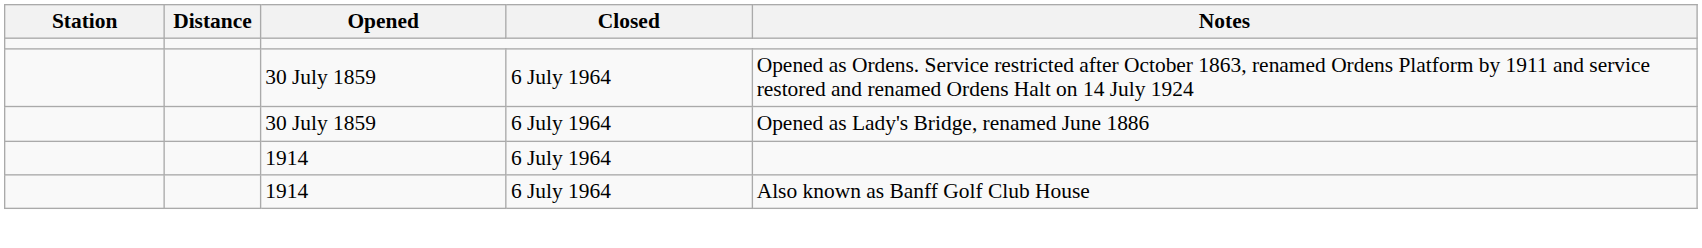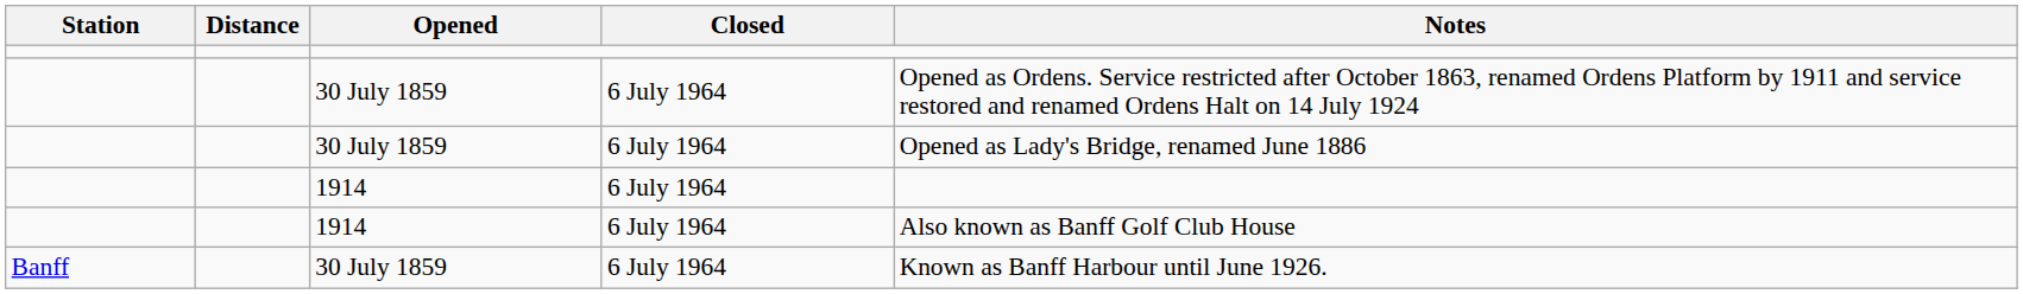 <table class="wikitable" style="width:100%; margin-right:0;">
 <tr>
 <th scope="col" style="width:7em; text-align:center;">Station</th>
 <th scope="col" style="width:4em; text-align:center;">Distance</th>
 <th scope="col" style="width:11em;">Opened</th>
 <th scope="col" style="width:11em;">Closed</th>
 <th scope="col" class="unsortable">Notes</th>
 </tr>
 <tr>
 <td></td>
 <td></td>
 <td colspan=3><strong></strong></td>
 </tr>
 <tr>
 <td></td>
 <td></td>
 <td>30 July 1859</td>
 <td>6 July 1964</td>
 <td>Opened as Ordens. Service restricted after October 1863, renamed Ordens Platform by 1911 and service restored and renamed Ordens Halt on 14 July 1924</td>
 </tr>
 <tr>
 <td></td>
 <td></td>
 <td>30 July 1859</td>
 <td>6 July 1964</td>
 <td>Opened as Lady's Bridge, renamed June 1886</td>
 </tr>
 <tr>
 <td></td>
 <td></td>
 <td>1914</td>
 <td>6 July 1964</td>
 <td></td>
 </tr>
 <tr>
 <td></td>
 <td></td>
 <td>1914</td>
 <td>6 July 1964</td>
 <td>Also known as Banff Golf Club House</td>
 </tr>
+<tr>
+<td><a href='#'>Banff</a></td>
+<td></td>
+<td>30 July 1859</td>
+<td>6 July 1964</td>
+<td>Known as Banff Harbour until June 1926.</td>
+</tr>
 </table>
